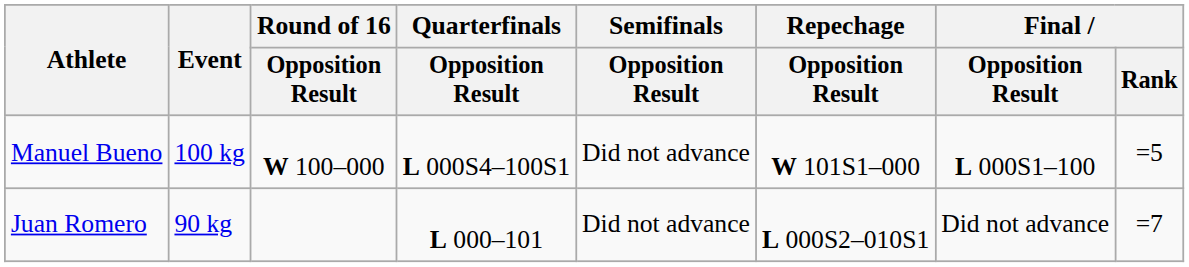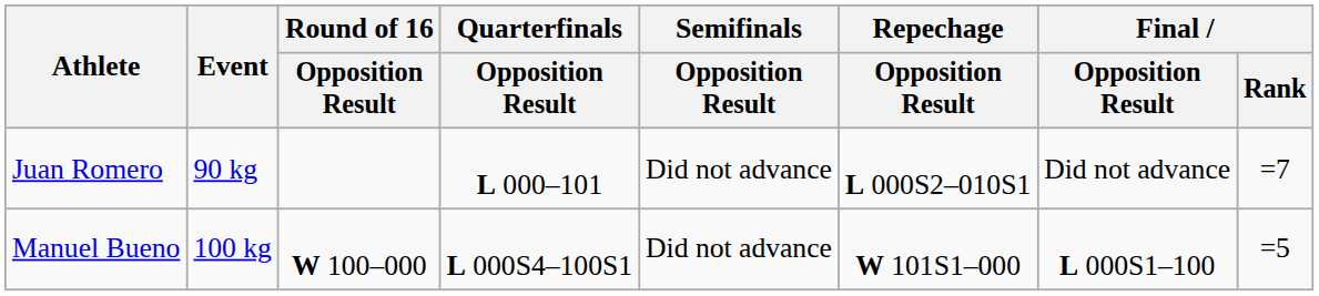 <table class="wikitable" style="font-size:90%">
 <tr>
 <th rowspan=2>Athlete</th>
 <th rowspan=2>Event</th>
 <th>Round of 16</th>
 <th>Quarterfinals</th>
 <th>Semifinals</th>
 <th>Repechage</th>
 <th colspan=2>Final / </th>
 </tr>
 <tr style="font-size:95%">
 <th>Opposition<br>Result</th>
 <th>Opposition<br>Result</th>
 <th>Opposition<br>Result</th>
 <th>Opposition<br>Result</th>
 <th>Opposition<br>Result</th>
 <th>Rank</th>
 </tr>
 <tr align=center>
+<td align=left><a href='#'>Juan Romero</a></td>
+<td align=left><a href='#'>90 kg</a></td>
+<td></td>
+<td><br><strong>L</strong> 000–101</td>
+<td>Did not advance</td>
+<td><br><strong>L</strong> 000S2–010S1</td>
+<td>Did not advance</td>
+<td>=7</td>
+</tr>
+<tr align=center>
 <td align=left><a href='#'>Manuel Bueno</a></td>
 <td align=left><a href='#'>100 kg</a></td>
 <td><br><strong>W</strong> 100–000</td>
 <td><br><strong>L</strong> 000S4–100S1</td>
 <td>Did not advance</td>
 <td><br><strong>W</strong> 101S1–000</td>
 <td><br><strong>L</strong> 000S1–100</td>
 <td>=5</td>
 </tr>
-<tr align=center>
-<td align=left><a href='#'>Juan Romero</a></td>
-<td align=left><a href='#'>90 kg</a></td>
-<td></td>
-<td><br><strong>L</strong> 000–101</td>
-<td>Did not advance</td>
-<td><br><strong>L</strong> 000S2–010S1</td>
-<td>Did not advance</td>
-<td>=7</td>
-</tr>
 </table>
